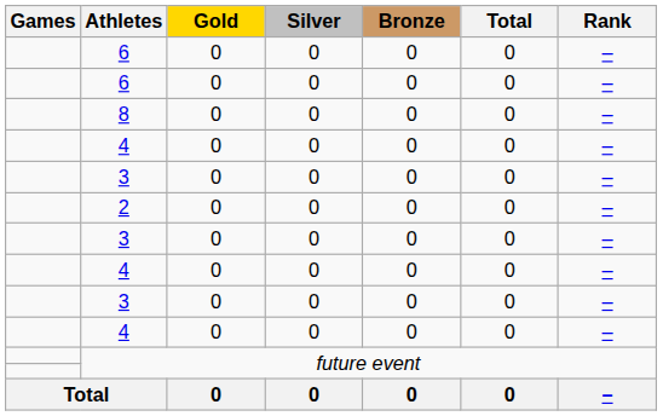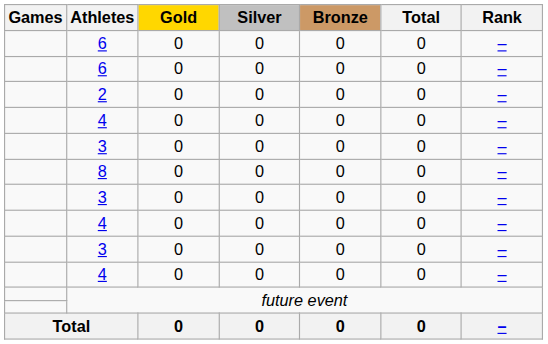 <table class="wikitable" style="text-align:center; font-size:90%;">
 <tr>
 <th>Games</th>
 <th>Athletes</th>
 <td style="background:gold; width:4.5em; font-weight:bold;">Gold</td>
 <td style="background:silver; width:4.5em; font-weight:bold;">Silver</td>
 <td style="background:#cc9966; width:4.5em; font-weight:bold;">Bronze</td>
 <th style="width:4.5em; font-weight:bold;">Total</th>
 <th style="width:4.5em; font-weight:bold;">Rank</th>
 </tr>
 <tr>
 <td align=left></td>
 <td><a href='#'>6</a></td>
 <td>0</td>
 <td>0</td>
 <td>0</td>
 <td>0</td>
 <td><a href='#'>–</a></td>
 </tr>
 <tr>
 <td align=left></td>
 <td><a href='#'>6</a></td>
 <td>0</td>
 <td>0</td>
 <td>0</td>
 <td>0</td>
 <td><a href='#'>–</a></td>
 </tr>
 <tr>
 <td align=left></td>
-<td><a href='#'>8</a></td>
+<td><a href='#'>2</a></td>
 <td>0</td>
 <td>0</td>
 <td>0</td>
 <td>0</td>
 <td><a href='#'>–</a></td>
 </tr>
 <tr>
 <td align=left></td>
 <td><a href='#'>4</a></td>
 <td>0</td>
 <td>0</td>
 <td>0</td>
 <td>0</td>
 <td><a href='#'>–</a></td>
 </tr>
 <tr>
 <td align=left></td>
 <td><a href='#'>3</a></td>
 <td>0</td>
 <td>0</td>
 <td>0</td>
 <td>0</td>
 <td><a href='#'>–</a></td>
 </tr>
 <tr>
 <td align=left></td>
-<td><a href='#'>2</a></td>
+<td><a href='#'>8</a></td>
 <td>0</td>
 <td>0</td>
 <td>0</td>
 <td>0</td>
 <td><a href='#'>–</a></td>
 </tr>
 <tr>
 <td align=left></td>
 <td><a href='#'>3</a></td>
 <td>0</td>
 <td>0</td>
 <td>0</td>
 <td>0</td>
 <td><a href='#'>–</a></td>
 </tr>
 <tr>
 <td align=left></td>
 <td><a href='#'>4</a></td>
 <td>0</td>
 <td>0</td>
 <td>0</td>
 <td>0</td>
 <td><a href='#'>–</a></td>
 </tr>
 <tr>
 <td align=left></td>
 <td><a href='#'>3</a></td>
 <td>0</td>
 <td>0</td>
 <td>0</td>
 <td>0</td>
 <td><a href='#'>–</a></td>
 </tr>
 <tr>
 <td align=left></td>
 <td><a href='#'>4</a></td>
 <td>0</td>
 <td>0</td>
 <td>0</td>
 <td>0</td>
 <td><a href='#'>–</a></td>
 </tr>
 <tr>
 <td align=left></td>
 <td colspan=6; rowspan=2><em>future event</em></td>
 </tr>
 <tr>
 <td align=left></td>
 </tr>
 <tr>
 <th colspan=2>Total</th>
 <th>0</th>
 <th>0</th>
 <th>0</th>
 <th>0</th>
 <th><a href='#'>–</a></th>
 </tr>
 </table>
